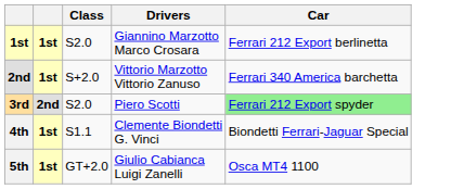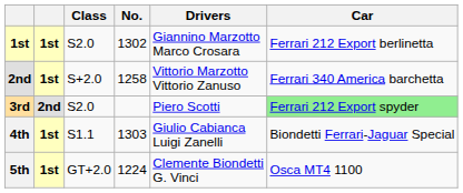 <table class="wikitable" style="font-size:90%">
 <tr>
 <th></th>
 <th></th>
 <th>Class</th>
+<th>No.</th>
 <th>Drivers</th>
 <th>Car</th>
 </tr>
 <tr>
 <th style="background:#ffffbf;"><strong>1st</strong></th>
 <th style="background:#ffffbf;"><strong>1st</strong></th>
 <td>S2.0</td>
+<td>1302</td>
 <td> <a href='#'>Giannino Marzotto</a><br> Marco Crosara</td>
 <td><a href='#'>Ferrari 212 Export</a> berlinetta</td>
 </tr>
 <tr>
 <th style="background:#dfdfdf;">2nd</th>
 <th style="background:#ffffbf;"><strong>1st</strong></th>
 <td>S+2.0</td>
+<td>1258</td>
 <td> <a href='#'>Vittorio Marzotto</a><br> Vittorio Zanuso</td>
 <td><a href='#'>Ferrari 340 America</a> barchetta</td>
 </tr>
 <tr>
 <th style="background:#ffdf9f;">3rd</th>
 <th style="background:#dfdfdf;">2nd</th>
 <td>S2.0</td>
+<td></td>
 <td> <a href='#'>Piero Scotti</a></td>
 <td style="background: lightgreen;"><a href='#'>Ferrari 212 Export</a> spyder</td>
 </tr>
 <tr>
 <th>4th</th>
 <th style="background:#ffffbf;"><strong>1st</strong></th>
 <td>S1.1</td>
-<td> <a href='#'>Clemente Biondetti</a><br> G. Vinci</td>
+<td>1303</td>
+<td> <a href='#'>Giulio Cabianca</a><br> Luigi Zanelli</td>
 <td>Biondetti <a href='#'>Ferrari</a>-<a href='#'>Jaguar</a> Special</td>
 </tr>
 <tr>
 <th>5th</th>
 <th style="background:#ffffbf;"><strong>1st</strong></th>
 <td>GT+2.0</td>
-<td> <a href='#'>Giulio Cabianca</a><br> Luigi Zanelli</td>
+<td>1224</td>
+<td> <a href='#'>Clemente Biondetti</a><br> G. Vinci</td>
 <td><a href='#'>Osca MT4</a> 1100</td>
 </tr>
 </table>
